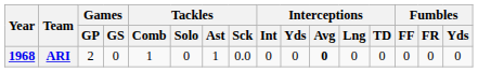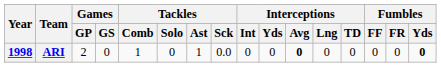 <table class="wikitable"  style="text-align:center; width:45%;">
 <tr>
 <th rowspan="2">Year</th>
 <th rowspan="2">Team</th>
 <th colspan="2">Games</th>
 <th colspan="4">Tackles</th>
 <th colspan="5">Interceptions</th>
 <th colspan="3">Fumbles</th>
 </tr>
 <tr>
 <th>GP</th>
 <th>GS</th>
 <th>Comb</th>
 <th>Solo</th>
 <th>Ast</th>
 <th>Sck</th>
 <th>Int</th>
 <th>Yds</th>
 <th>Avg</th>
 <th>Lng</th>
 <th>TD</th>
 <th>FF</th>
 <th>FR</th>
 <th>Yds</th>
 </tr>
 <tr>
-<th><a href='#'>1968</a></th>
+<th><a href='#'>1998</a></th>
 <th><a href='#'>ARI</a></th>
 <td>2</td>
 <td>0</td>
 <td>1</td>
 <td>0</td>
 <td>1</td>
 <td>0.0</td>
 <td>0</td>
 <td>0</td>
 <td><strong>0</strong></td>
 <td>0</td>
 <td>0</td>
 <td>0</td>
 <td>0</td>
-<td>0</td>
+<td><strong>0</strong></td>
 </tr>
 </table>
